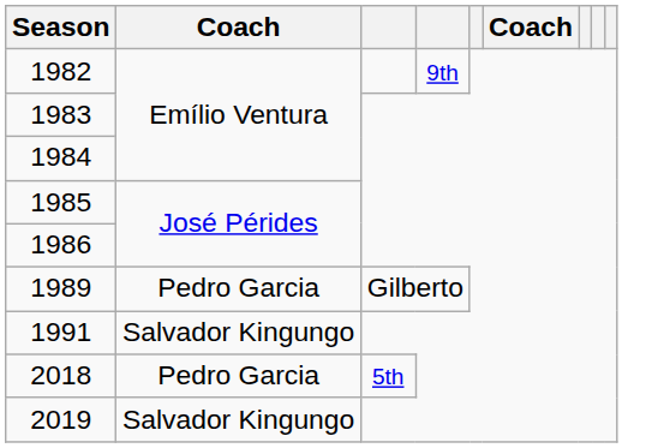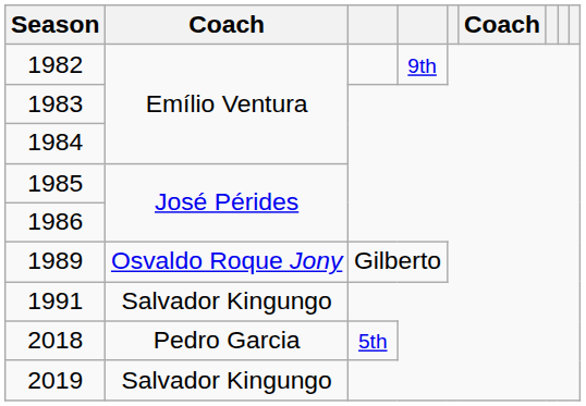 <table class="wikitable" style="text-align:center;">
 <tr>
 <th>Season</th>
 <th>Coach</th>
 <th></th>
 <th></th>
 <th></th>
 <th>Coach</th>
 <th></th>
 <th></th>
 <th></th>
 </tr>
 <tr>
 <td>1982</td>
 <td rowspan=3> Emílio Ventura</td>
 <td></td>
 <td><small><a href='#'>9th</a></small></td>
 </tr>
 <tr>
 <td>1983</td>
 </tr>
 <tr>
 <td>1984</td>
 </tr>
 <tr>
 <td>1985</td>
 <td rowspan=2> <a href='#'>José Pérides</a></td>
 </tr>
 <tr>
 <td>1986</td>
 </tr>
 <tr>
 <td>1989</td>
-<td> Pedro Garcia</td>
+<td> <a href='#'>Osvaldo Roque <em>Jony</em></a></td>
 <td colspan=2> Gilberto</td>
 </tr>
 <tr>
 <td>1991</td>
 <td> Salvador Kingungo</td>
 </tr>
 <tr>
 <td>2018</td>
 <td> Pedro Garcia</td>
 <td><small><a href='#'>5th</a></small></td>
 </tr>
 <tr>
 <td>2019</td>
 <td> Salvador Kingungo</td>
 </tr>
 </table>
